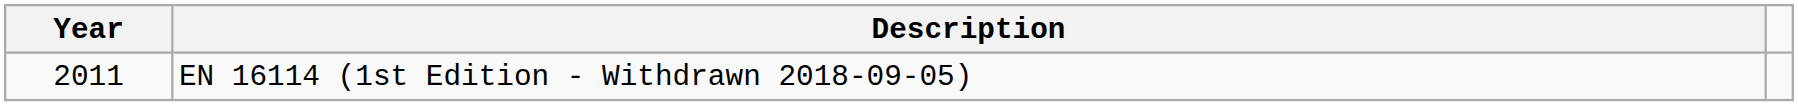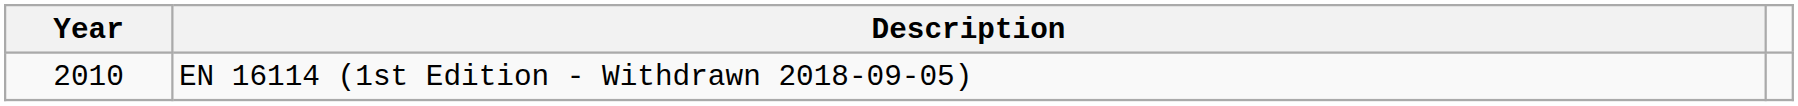 <table class = "wikitable" font-size = 95%; width = 50%; background-color = transparent>
 <tr>
 <th>Year</th>
 <th>Description</th>
 </tr>
 <tr>
-<td align = "center">2011</td>
+<td align = "center">2010</td>
 <td>EN 16114 (1st Edition - Withdrawn 2018-09-05)</td>
 <td></td>
 </tr>
 </table>
